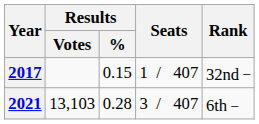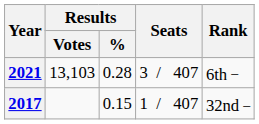 <table class="wikitable">
 <tr>
 <th rowspan="2">Year</th>
 <th colspan="2">Results</th>
 <th rowspan="2">Seats</th>
 <th rowspan="2">Rank</th>
 </tr>
 <tr>
 <th>Votes</th>
 <th>%</th>
 </tr>
 <tr>
+<th><a href='#'>2021</a></th>
+<td>13,103</td>
+<td>0.28</td>
+<td>3  /   407</td>
+<td><abbr>6th <sup>_</sup></abbr></td>
+</tr>
+<tr>
 <th><a href='#'>2017</a></th>
 <td></td>
 <td>0.15</td>
 <td>1  /   407</td>
 <td><abbr>32nd <sup>_</sup></abbr></td>
 </tr>
-<tr>
-<th><a href='#'>2021</a></th>
-<td>13,103</td>
-<td>0.28</td>
-<td>3  /   407</td>
-<td><abbr>6th <sup>_</sup></abbr></td>
-</tr>
 </table>
